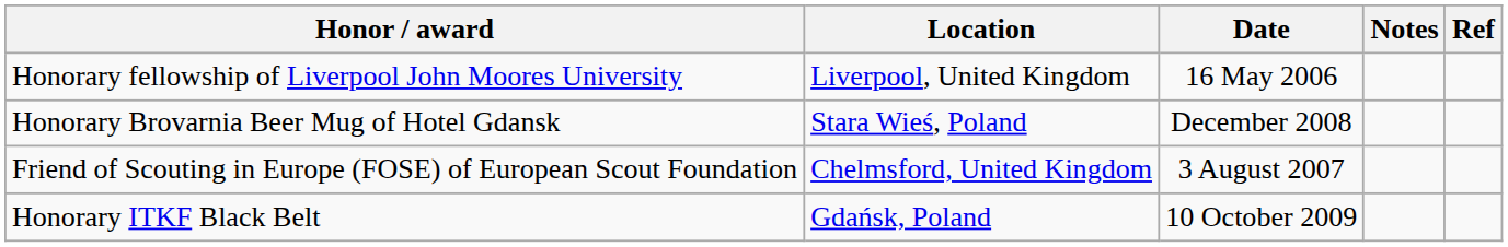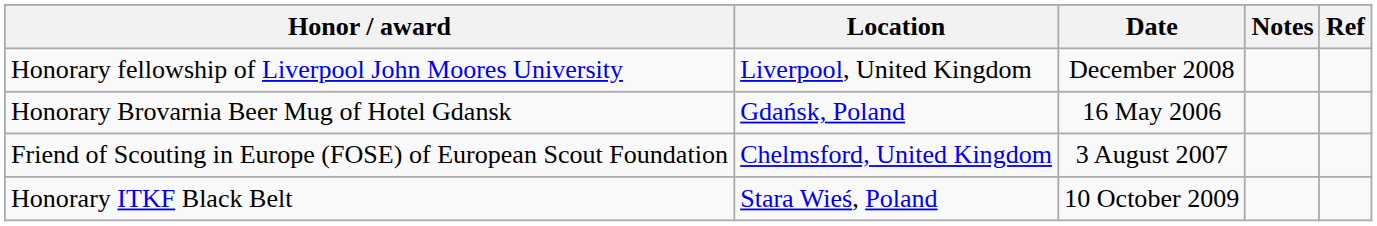 <table class="wikitable sortable" style="font-size: 90%;">
 <tr>
 <th>Honor / award</th>
 <th>Location</th>
 <th>Date</th>
 <th class="unsortable">Notes</th>
 <th class="unsortable">Ref</th>
 </tr>
 <tr>
 <td>Honorary fellowship of <a href='#'>Liverpool John Moores University</a></td>
 <td> <a href='#'>Liverpool</a>, United Kingdom</td>
-<td align=center>16 May 2006</td>
+<td align=center>December 2008</td>
 <td></td>
 <td></td>
 </tr>
 <tr>
 <td>Honorary Brovarnia Beer Mug of Hotel Gdansk</td>
-<td> <a href='#'>Stara Wieś</a>, <a href='#'>Poland</a></td>
-<td align=center>December 2008</td>
+<td> <a href='#'>Gdańsk, Poland</a></td>
+<td align=center>16 May 2006</td>
 <td></td>
 <td></td>
 </tr>
 <tr>
 <td>Friend of Scouting in Europe (FOSE) of European Scout Foundation</td>
 <td> <a href='#'>Chelmsford, United Kingdom</a></td>
 <td align=center>3 August 2007</td>
 <td></td>
 <td></td>
 </tr>
 <tr>
 <td>Honorary <a href='#'>ITKF</a> Black Belt</td>
-<td> <a href='#'>Gdańsk, Poland</a></td>
+<td> <a href='#'>Stara Wieś</a>, <a href='#'>Poland</a></td>
 <td align=center>10 October 2009</td>
 <td></td>
 <td></td>
 </tr>
 </table>
